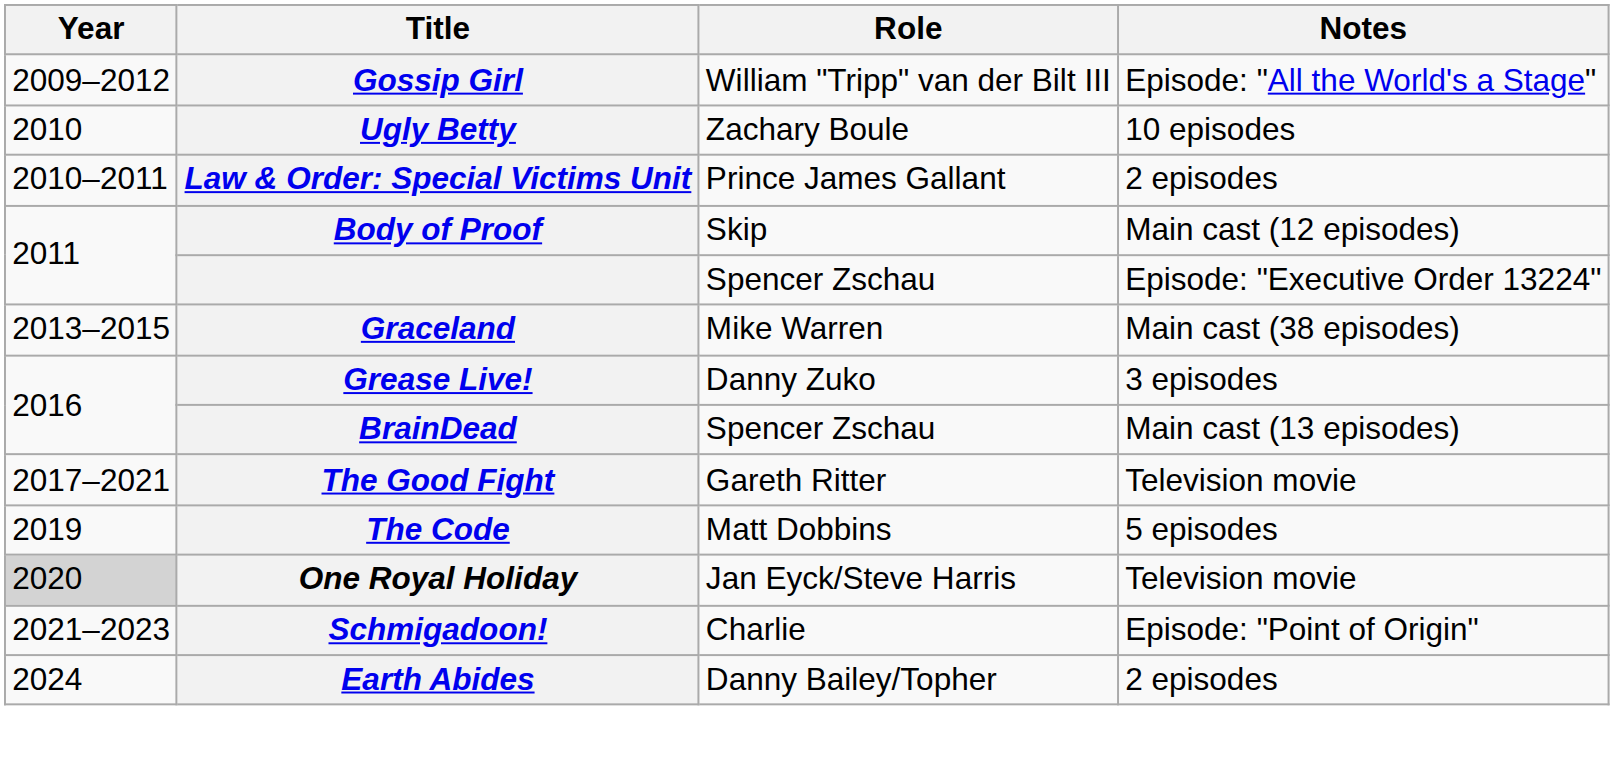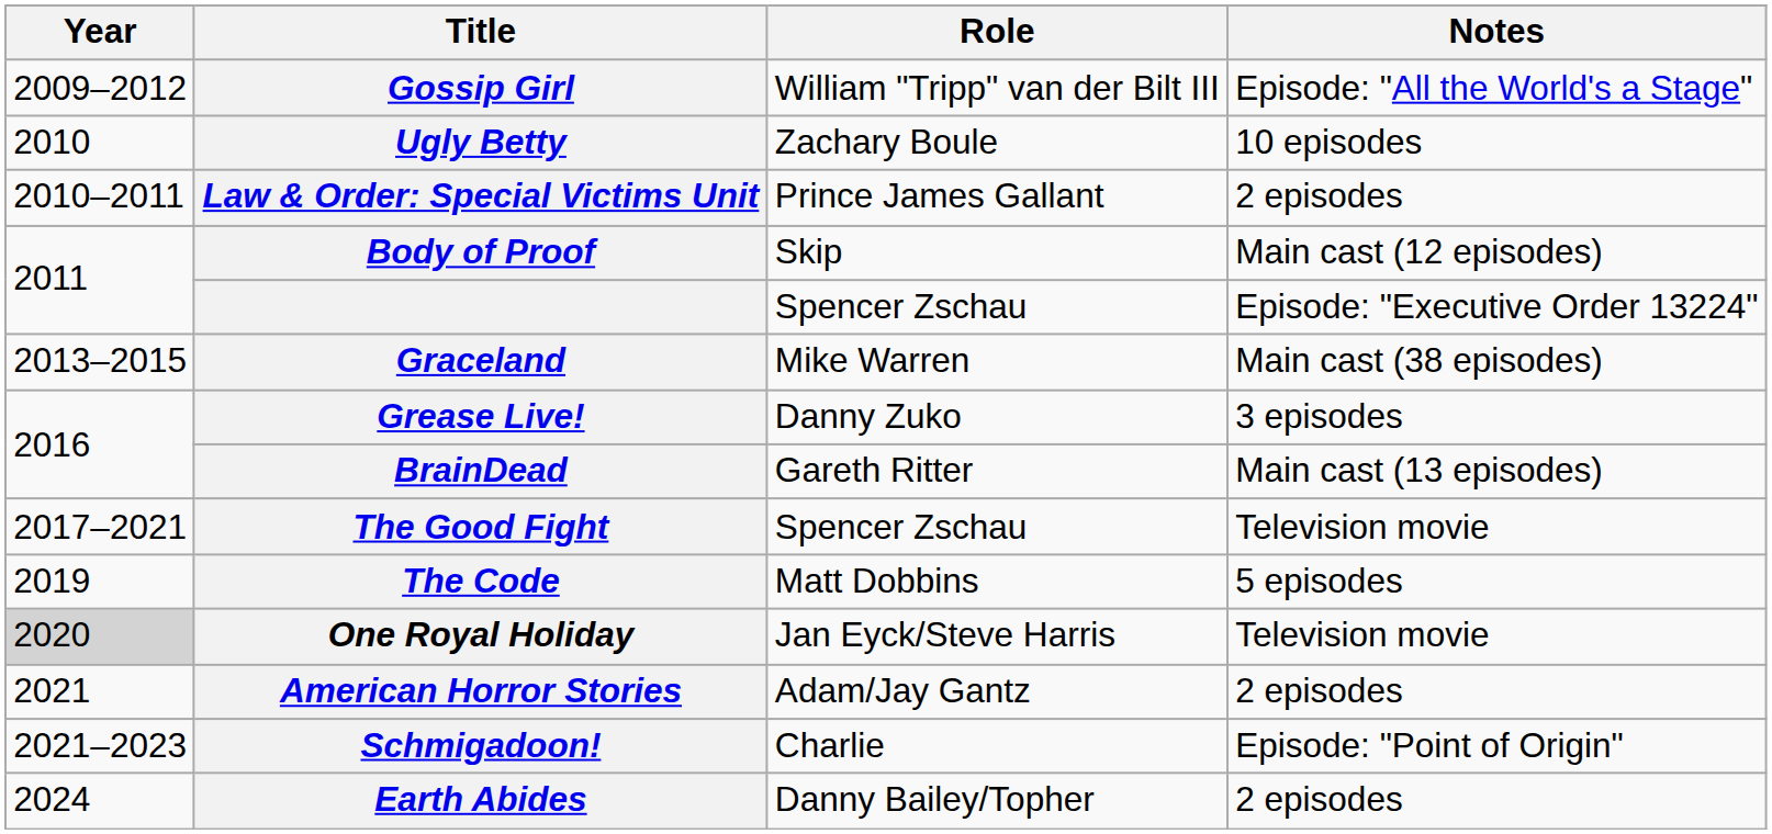 <table class="wikitable plainrowheaders sortable">
 <tr>
 <th scope="col">Year</th>
 <th scope="col">Title</th>
 <th scope="col">Role</th>
 <th scope="col" class="unsortable">Notes</th>
 </tr>
 <tr>
 <td>2009–2012</td>
 <th scope="row"><em><a href='#'>Gossip Girl</a></em></th>
 <td>William "Tripp" van der Bilt III</td>
 <td>Episode: "<a href='#'>All the World's a Stage</a>"</td>
 </tr>
 <tr>
 <td>2010</td>
 <th scope="row"><em><a href='#'>Ugly Betty</a></em></th>
 <td>Zachary Boule</td>
 <td>10 episodes</td>
 </tr>
 <tr>
 <td>2010–2011</td>
 <th scope="row"><em><a href='#'>Law & Order: Special Victims Unit</a></em></th>
 <td>Prince James Gallant</td>
 <td>2 episodes</td>
 </tr>
 <tr>
 <td rowspan="2">2011</td>
 <th scope="row"><em><a href='#'>Body of Proof</a></em></th>
 <td>Skip</td>
 <td>Main cast (12 episodes)</td>
 </tr>
 <tr>
 <th scope="row"><em></em></th>
 <td>Spencer Zschau</td>
 <td>Episode: "Executive Order 13224"</td>
 </tr>
 <tr>
 <td>2013–2015</td>
 <th scope="row"><em><a href='#'>Graceland</a></em></th>
 <td>Mike Warren</td>
 <td>Main cast (38 episodes)</td>
 </tr>
 <tr>
 <td rowspan="2">2016</td>
 <th scope="row"><em><a href='#'>Grease Live!</a></em></th>
 <td>Danny Zuko</td>
 <td>3 episodes</td>
 </tr>
 <tr>
 <th scope="row"><em><a href='#'>BrainDead</a></em></th>
-<td>Spencer Zschau</td>
+<td>Gareth Ritter</td>
 <td>Main cast (13 episodes)</td>
 </tr>
 <tr>
 <td>2017–2021</td>
 <th scope="row"><em><a href='#'>The Good Fight</a></em></th>
-<td>Gareth Ritter</td>
+<td>Spencer Zschau</td>
 <td>Television movie</td>
 </tr>
 <tr>
 <td>2019</td>
 <th scope=row><em><a href='#'>The Code</a></em></th>
 <td>Matt Dobbins</td>
 <td>5 episodes</td>
 </tr>
 <tr>
 <td style="background: lightgrey;">2020</td>
 <th scope=row><em>One Royal Holiday</em></th>
 <td>Jan Eyck/Steve Harris</td>
 <td>Television movie</td>
 </tr>
 <tr>
+<td>2021</td>
+<th scope="row"><em><a href='#'>American Horror Stories</a></em></th>
+<td>Adam/Jay Gantz</td>
+<td>2 episodes</td>
+</tr>
+<tr>
 <td>2021–2023</td>
 <th scope="row"><em><a href='#'>Schmigadoon!</a></em></th>
 <td>Charlie</td>
 <td>Episode: "Point of Origin"</td>
 </tr>
 <tr>
 <td>2024</td>
 <th scope=row><a href='#'><em>Earth Abides</em></a></th>
 <td>Danny Bailey/Topher</td>
 <td>2 episodes</td>
 </tr>
 </table>
